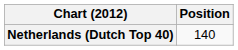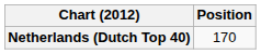 <table class="wikitable plainrowheaders sortable" style="text-align:center">
 <tr>
 <th scope="col">Chart (2012)</th>
 <th scope="col">Position</th>
 </tr>
 <tr>
 <th scope="row">Netherlands (Dutch Top 40)</th>
-<td>140</td>
+<td>170</td>
 </tr>
 </table>
